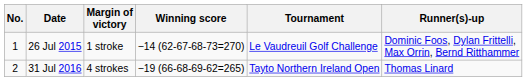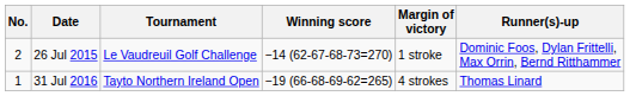 <table class="wikitable" style="font-size:95%;">
 <tr>
 <th>No.</th>
 <th>Date</th>
+<th>Tournament</th>
+<th>Winning score</th>
 <th>Margin of<br>victory</th>
-<th>Winning score</th>
-<th>Tournament</th>
 <th>Runner(s)-up</th>
 </tr>
 <tr>
-<td align=center>1</td>
+<td align=center>2</td>
 <td align=right>26 Jul <a href='#'>2015</a></td>
+<td><a href='#'>Le Vaudreuil Golf Challenge</a></td>
+<td>−14 (62-67-68-73=270)</td>
 <td>1 stroke</td>
-<td>−14 (62-67-68-73=270)</td>
-<td><a href='#'>Le Vaudreuil Golf Challenge</a></td>
 <td> <a href='#'>Dominic Foos</a>,  <a href='#'>Dylan Frittelli</a>, <br> <a href='#'>Max Orrin</a>,  <a href='#'>Bernd Ritthammer</a></td>
 </tr>
 <tr>
-<td align=center>2</td>
+<td align=center>1</td>
 <td align=right>31 Jul <a href='#'>2016</a></td>
+<td><a href='#'>Tayto Northern Ireland Open</a></td>
+<td>−19 (66-68-69-62=265)</td>
 <td>4 strokes</td>
-<td>−19 (66-68-69-62=265)</td>
-<td><a href='#'>Tayto Northern Ireland Open</a></td>
 <td> <a href='#'>Thomas Linard</a></td>
 </tr>
 </table>
